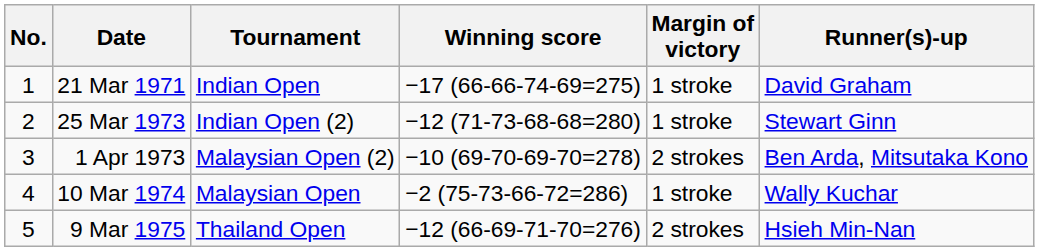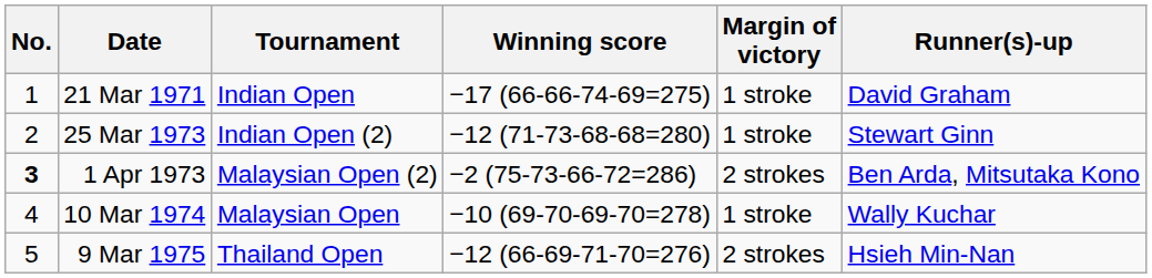 <table class="wikitable" style="font-size:95%;">
 <tr>
 <th>No.</th>
 <th>Date</th>
 <th>Tournament</th>
 <th>Winning score</th>
 <th>Margin of<br>victory</th>
 <th>Runner(s)-up</th>
 </tr>
 <tr>
 <td align=center>1</td>
 <td align="right">21 Mar <a href='#'>1971</a></td>
 <td><a href='#'>Indian Open</a></td>
 <td>−17 (66-66-74-69=275)</td>
 <td>1 stroke</td>
 <td> <a href='#'>David Graham</a></td>
 </tr>
 <tr>
 <td align=center>2</td>
 <td align="right">25 Mar <a href='#'>1973</a></td>
 <td><a href='#'>Indian Open</a> (2)</td>
 <td>−12 (71-73-68-68=280)</td>
 <td>1 stroke</td>
 <td> <a href='#'>Stewart Ginn</a></td>
 </tr>
 <tr>
-<td align=center>3</td>
+<td align=center><strong>3</strong></td>
 <td align="right">1 Apr 1973</td>
 <td><a href='#'>Malaysian Open</a> (2)</td>
-<td>−10 (69-70-69-70=278)</td>
+<td>−2 (75-73-66-72=286)</td>
 <td>2 strokes</td>
 <td> <a href='#'>Ben Arda</a>,  <a href='#'>Mitsutaka Kono</a></td>
 </tr>
 <tr>
 <td align=center>4</td>
 <td align="right">10 Mar <a href='#'>1974</a></td>
 <td><a href='#'>Malaysian Open</a></td>
-<td>−2 (75-73-66-72=286)</td>
+<td>−10 (69-70-69-70=278)</td>
 <td>1 stroke</td>
 <td> <a href='#'>Wally Kuchar</a></td>
 </tr>
 <tr>
 <td align=center>5</td>
 <td align="right">9 Mar <a href='#'>1975</a></td>
 <td><a href='#'>Thailand Open</a></td>
 <td>−12 (66-69-71-70=276)</td>
 <td>2 strokes</td>
 <td> <a href='#'>Hsieh Min-Nan</a></td>
 </tr>
 </table>
